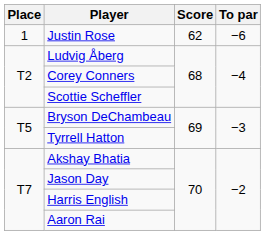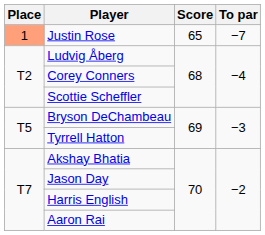 <table class="wikitable">
 <tr>
 <th>Place</th>
 <th>Player</th>
 <th>Score</th>
 <th>To par</th>
 </tr>
 <tr>
-<td align=center>1</td>
+<td align=center style="background: lightsalmon;">1</td>
 <td> <a href='#'>Justin Rose</a></td>
-<td align=center>62</td>
-<td align=center>−6</td>
+<td align=center>65</td>
+<td align=center>−7</td>
 </tr>
 <tr>
 <td rowspan=3 align=center>T2</td>
 <td>  <a href='#'>Ludvig Åberg</a></td>
 <td rowspan=3 align=center>68</td>
 <td rowspan=3 align=center>−4</td>
 </tr>
 <tr>
 <td> <a href='#'>Corey Conners</a></td>
 </tr>
 <tr>
 <td> <a href='#'>Scottie Scheffler</a></td>
 </tr>
 <tr>
 <td rowspan=2 align=center>T5</td>
 <td> <a href='#'>Bryson DeChambeau</a></td>
 <td rowspan=2 align=center>69</td>
 <td rowspan=2 align=center>−3</td>
 </tr>
 <tr>
 <td> <a href='#'>Tyrrell Hatton</a></td>
 </tr>
 <tr>
 <td rowspan=4 align=center>T7</td>
 <td> <a href='#'>Akshay Bhatia</a></td>
 <td rowspan=4 align=center>70</td>
 <td rowspan=4 align=center>−2</td>
 </tr>
 <tr>
 <td> <a href='#'>Jason Day</a></td>
 </tr>
 <tr>
 <td> <a href='#'>Harris English</a></td>
 </tr>
 <tr>
 <td> <a href='#'>Aaron Rai</a></td>
 </tr>
 </table>
